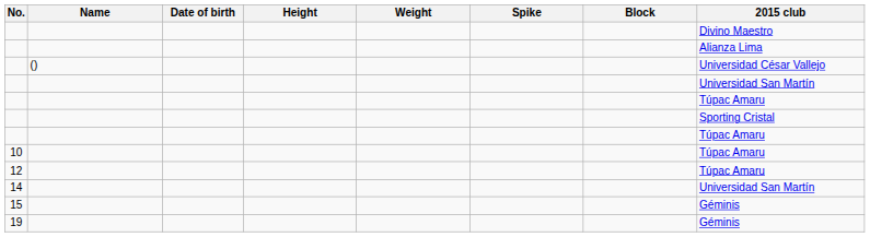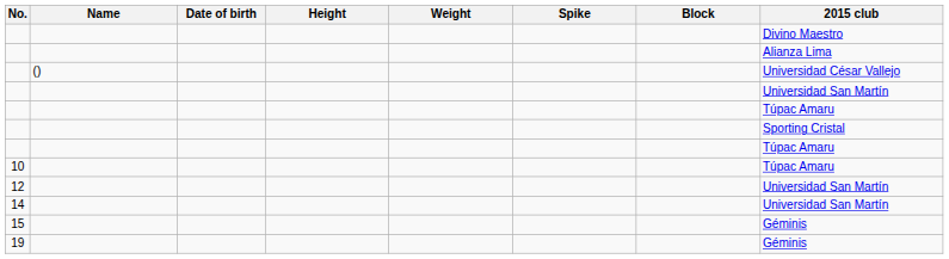 <table class="wikitable sortable" style="text-align:center;">
 <tr>
 <th>No.</th>
 <th style="width:12em">Name</th>
 <th style="width:7em">Date of birth</th>
 <th style="width:10em">Height</th>
 <th style="width:10em">Weight</th>
 <th style="width:10em">Spike</th>
 <th style="width:10em">Block</th>
 <th style="width:15em">2015 club</th>
 </tr>
 <tr>
 <td></td>
 <td align=left></td>
 <td align=right></td>
 <td></td>
 <td></td>
 <td></td>
 <td></td>
 <td align=left> <a href='#'>Divino Maestro</a></td>
 </tr>
 <tr>
 <td></td>
 <td align=left></td>
 <td align=right></td>
 <td></td>
 <td></td>
 <td></td>
 <td></td>
 <td align=left> <a href='#'>Alianza Lima</a></td>
 </tr>
 <tr>
 <td></td>
 <td align=left> ()</td>
 <td align=right></td>
 <td></td>
 <td></td>
 <td></td>
 <td></td>
 <td align=left> <a href='#'>Universidad César Vallejo</a></td>
 </tr>
 <tr>
 <td></td>
 <td align=left></td>
 <td align=right></td>
 <td></td>
 <td></td>
 <td></td>
 <td></td>
 <td align=left> <a href='#'>Universidad San Martín</a></td>
 </tr>
 <tr>
 <td></td>
 <td align=left></td>
 <td align=right></td>
 <td></td>
 <td></td>
 <td></td>
 <td></td>
 <td align=left> <a href='#'>Túpac Amaru</a></td>
 </tr>
 <tr>
 <td></td>
 <td align=left></td>
 <td align=right></td>
 <td></td>
 <td></td>
 <td></td>
 <td></td>
 <td align=left> <a href='#'>Sporting Cristal</a></td>
 </tr>
 <tr>
 <td></td>
 <td align=left></td>
 <td align=right></td>
 <td></td>
 <td></td>
 <td></td>
 <td></td>
 <td align=left> <a href='#'>Túpac Amaru</a></td>
 </tr>
 <tr>
 <td>10</td>
 <td align=left></td>
 <td align=right></td>
 <td></td>
 <td></td>
 <td></td>
 <td></td>
 <td align=left> <a href='#'>Túpac Amaru</a></td>
 </tr>
 <tr>
 <td>12</td>
 <td align=left></td>
 <td align=right></td>
 <td></td>
 <td></td>
 <td></td>
 <td></td>
-<td align=left> <a href='#'>Túpac Amaru</a></td>
+<td align=left> <a href='#'>Universidad San Martín</a></td>
 </tr>
 <tr>
 <td>14</td>
 <td align=left></td>
 <td align=right></td>
 <td></td>
 <td></td>
 <td></td>
 <td></td>
 <td align=left> <a href='#'>Universidad San Martín</a></td>
 </tr>
 <tr>
 <td>15</td>
 <td align=left></td>
 <td align=right></td>
 <td></td>
 <td></td>
 <td></td>
 <td></td>
 <td align=left> <a href='#'>Géminis</a></td>
 </tr>
 <tr>
 <td>19</td>
 <td align=left></td>
 <td align=right></td>
 <td></td>
 <td></td>
 <td></td>
 <td></td>
 <td align=left> <a href='#'>Géminis</a></td>
 </tr>
 </table>
